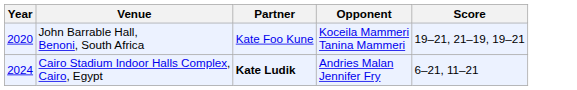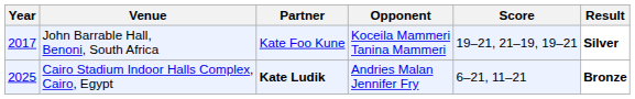 <table class="sortable wikitable" style="font-size: 90%;">
 <tr>
 <th>Year</th>
 <th>Venue</th>
 <th>Partner</th>
 <th>Opponent</th>
 <th>Score</th>
+<th>Result</th>
 </tr>
 <tr style="background:#ECF2FF">
-<td align="center"><a href='#'>2020</a></td>
+<td align="center"><a href='#'>2017</a></td>
 <td align="left">John Barrable Hall,<br><a href='#'>Benoni</a>, South Africa</td>
 <td align="left"> <a href='#'>Kate Foo Kune</a></td>
 <td align="left"> <a href='#'>Koceila Mammeri</a><br> <a href='#'>Tanina Mammeri</a></td>
 <td align="left">19–21, 21–19, 19–21</td>
+<td style="text-align:left; background:white"> <strong>Silver</strong></td>
 </tr>
 <tr style="background:#ECF2FF">
-<td align="center"><a href='#'>2024</a></td>
+<td align="center"><a href='#'>2025</a></td>
 <td align="left"><a href='#'>Cairo Stadium Indoor Halls Complex</a>,<br><a href='#'>Cairo</a>, Egypt</td>
 <td align="left"><strong> Kate Ludik</strong></td>
 <td align="left"> <a href='#'>Andries Malan</a> <br>  <a href='#'>Jennifer Fry</a></td>
 <td align="left">6–21, 11–21</td>
+<td style="text-align:left; background:white"> <strong>Bronze</strong></td>
 </tr>
 </table>
